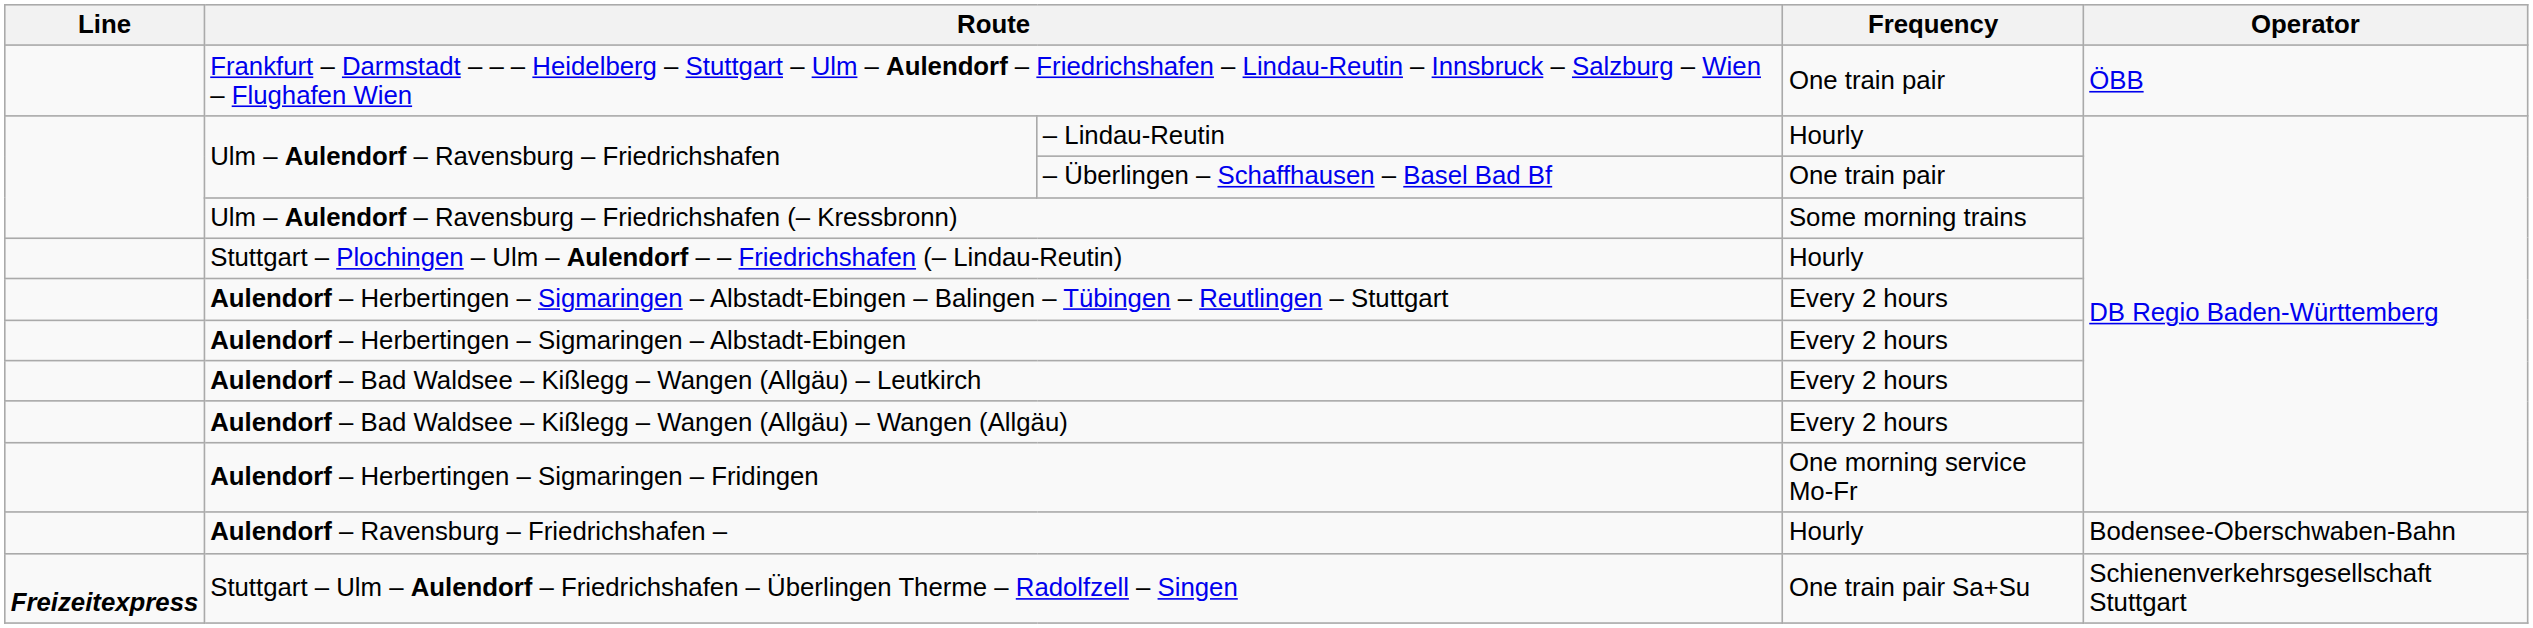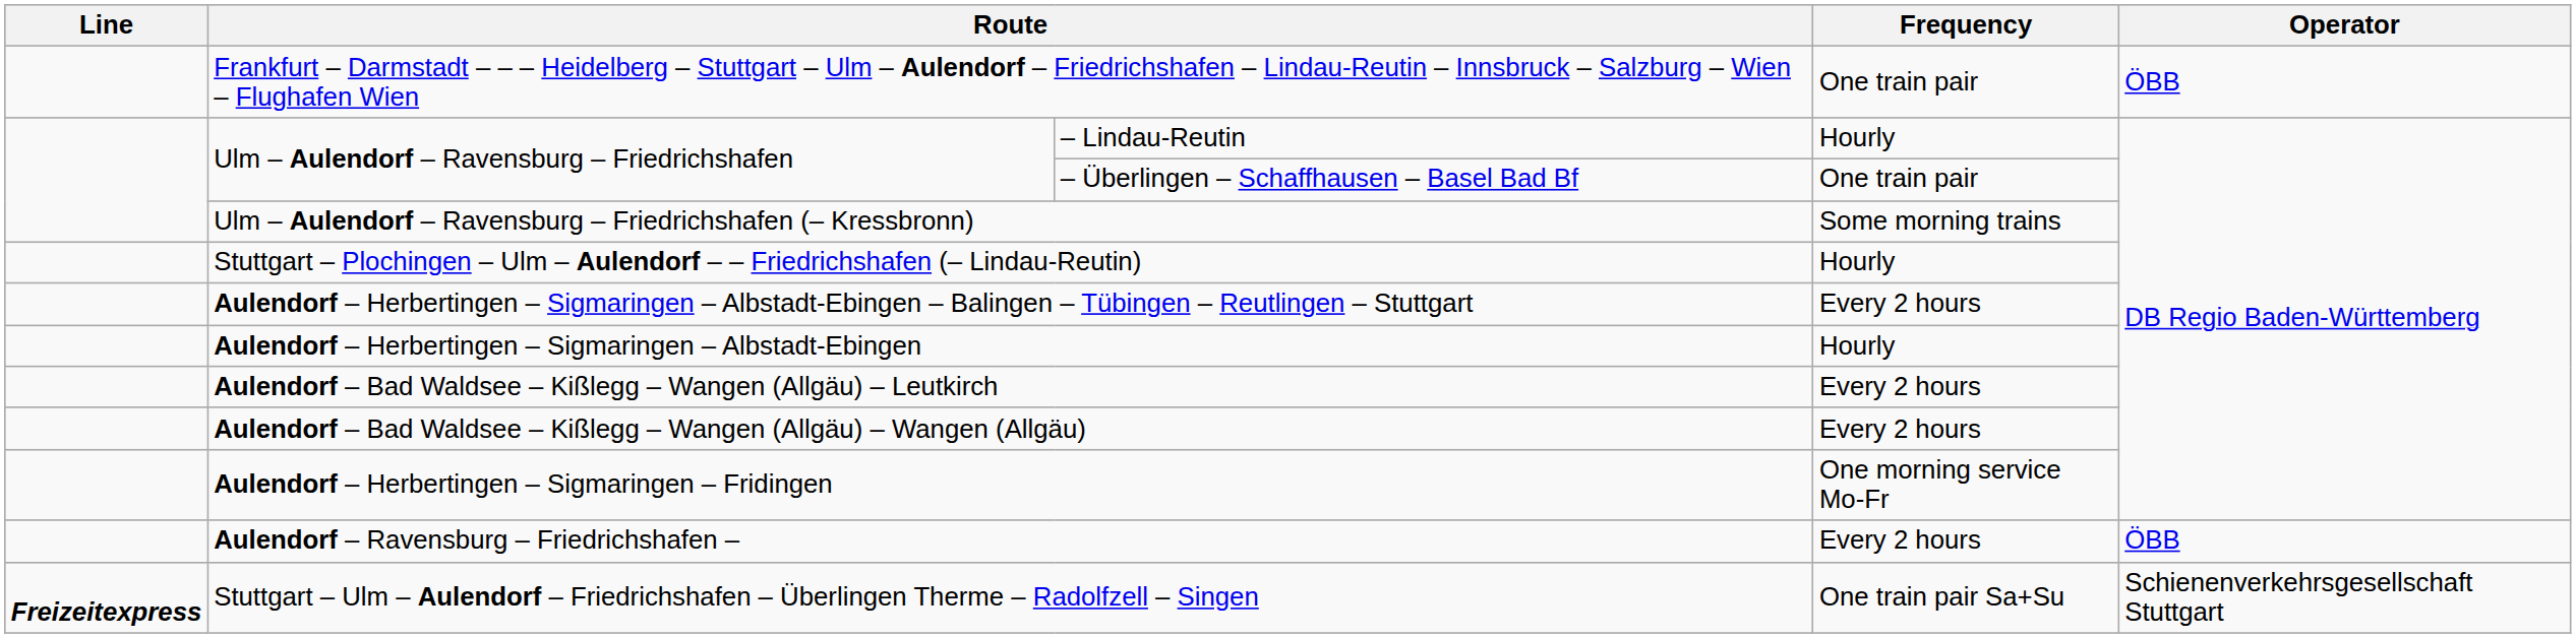 <table class="wikitable">
 <tr>
 <th>Line</th>
 <th colspan="2">Route</th>
 <th>Frequency</th>
 <th>Operator</th>
 </tr>
 <tr>
 <td align="center"></td>
 <td colspan="2"><a href='#'>Frankfurt</a> – <a href='#'>Darmstadt</a> –  –  – <a href='#'>Heidelberg</a> – <a href='#'>Stuttgart</a> – <a href='#'>Ulm</a> – <strong>Aulendorf</strong> – <a href='#'>Friedrichshafen</a> – <a href='#'>Lindau-Reutin</a> – <a href='#'>Innsbruck</a> – <a href='#'>Salzburg</a> – <a href='#'>Wien</a> – <a href='#'>Flughafen Wien</a></td>
 <td>One train pair</td>
 <td><a href='#'>ÖBB</a></td>
 </tr>
 <tr>
 <td rowspan="3" align="center"></td>
 <td rowspan="2">Ulm – <strong>Aulendorf</strong> – Ravensburg – Friedrichshafen</td>
 <td>– Lindau-Reutin</td>
 <td>Hourly</td>
 <td rowspan="9"><a href='#'>DB Regio Baden-Württemberg</a></td>
 </tr>
 <tr>
 <td>– Überlingen – <a href='#'>Schaffhausen</a> – <a href='#'>Basel Bad Bf</a></td>
 <td>One train pair</td>
 </tr>
 <tr>
 <td colspan="2">Ulm – <strong>Aulendorf</strong> – Ravensburg – Friedrichshafen (– Kressbronn)</td>
 <td>Some morning trains</td>
 </tr>
 <tr>
 <td align="center"></td>
 <td colspan="2">Stuttgart – <a href='#'>Plochingen</a> – Ulm – <strong>Aulendorf</strong> –  – <a href='#'>Friedrichshafen</a> (– Lindau-Reutin)</td>
 <td>Hourly</td>
 </tr>
 <tr>
 <td align="center"></td>
 <td colspan="2"><strong>Aulendorf</strong> – Herbertingen – <a href='#'>Sigmaringen</a> – Albstadt-Ebingen – Balingen – <a href='#'>Tübingen</a> – <a href='#'>Reutlingen</a> – Stuttgart</td>
 <td>Every 2 hours</td>
 </tr>
 <tr>
 <td align="center"></td>
 <td colspan="2"><strong>Aulendorf</strong> – Herbertingen – Sigmaringen – Albstadt-Ebingen</td>
-<td>Every 2 hours</td>
+<td>Hourly</td>
 </tr>
 <tr>
 <td align="center"></td>
 <td colspan="2"><strong>Aulendorf</strong> – Bad Waldsee – Kißlegg – Wangen (Allgäu) – Leutkirch</td>
 <td>Every 2 hours</td>
 </tr>
 <tr>
 <td align="center"></td>
 <td colspan="2"><strong>Aulendorf</strong> – Bad Waldsee – Kißlegg – Wangen (Allgäu) – Wangen (Allgäu)</td>
 <td>Every 2 hours</td>
 </tr>
 <tr>
 <td align="center"></td>
 <td colspan="2"><strong>Aulendorf</strong> – Herbertingen – Sigmaringen – Fridingen</td>
 <td>One morning service Mo-Fr</td>
 </tr>
 <tr>
 <td align="center"></td>
 <td colspan="2"><strong>Aulendorf</strong> – Ravensburg – Friedrichshafen – </td>
-<td>Hourly</td>
-<td>Bodensee-Oberschwaben-Bahn</td>
+<td>Every 2 hours</td>
+<td><a href='#'>ÖBB</a></td>
 </tr>
 <tr>
 <td align="center"><br><strong><em>Freizeitexpress</em></strong></td>
 <td colspan="2">Stuttgart – Ulm – <strong>Aulendorf</strong> – Friedrichshafen – Überlingen Therme – <a href='#'>Radolfzell</a> – <a href='#'>Singen</a></td>
 <td>One train pair Sa+Su</td>
 <td>Schienenverkehrsgesellschaft Stuttgart</td>
 </tr>
 </table>
